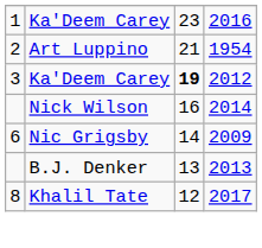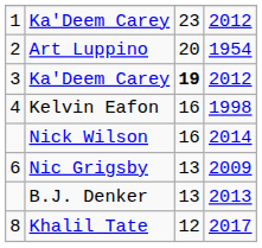 <table class="wikitable">
 <tr>
 </tr>
 <tr>
 <td>1</td>
 <td><a href='#'>Ka'Deem Carey</a></td>
 <td>23</td>
-<td><a href='#'>2016</a></td>
+<td><a href='#'>2012</a></td>
 </tr>
 <tr>
 <td>2</td>
 <td><a href='#'>Art Luppino</a></td>
-<td>21</td>
+<td>20</td>
 <td><a href='#'>1954</a></td>
 </tr>
 <tr>
 <td>3</td>
 <td><a href='#'>Ka'Deem Carey</a></td>
 <td><strong>19</strong></td>
 <td><a href='#'>2012</a></td>
+</tr>
+<tr>
+<td>4</td>
+<td>Kelvin Eafon</td>
+<td>16</td>
+<td><a href='#'>1998</a></td>
 </tr>
 <tr>
 <td></td>
 <td><a href='#'>Nick Wilson</a></td>
 <td>16</td>
 <td><a href='#'>2014</a></td>
 </tr>
 <tr>
 <td>6</td>
 <td><a href='#'>Nic Grigsby</a></td>
-<td>14</td>
+<td>13</td>
 <td><a href='#'>2009</a></td>
 </tr>
 <tr>
 <td></td>
 <td>B.J. Denker</td>
 <td>13</td>
 <td><a href='#'>2013</a></td>
 </tr>
 <tr>
 <td>8</td>
 <td><a href='#'>Khalil Tate</a></td>
 <td>12</td>
 <td><a href='#'>2017</a></td>
 </tr>
 </table>
